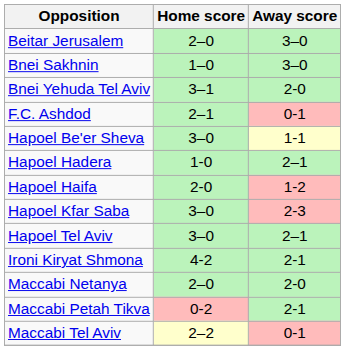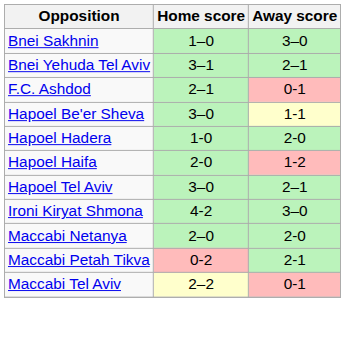 <table class="wikitable" style="text-align: center;">
 <tr>
 <th>Opposition</th>
 <th>Home score</th>
 <th>Away score</th>
-</tr>
-<tr>
-<td align="left"><a href='#'>Beitar Jerusalem</a></td>
-<td bgcolor=#BBF3BB>2–0</td>
-<td bgcolor=#BBF3BB>3–0</td>
 </tr>
 <tr>
 <td align="left"><a href='#'>Bnei Sakhnin</a></td>
 <td bgcolor=#BBF3BB>1–0</td>
 <td bgcolor=#BBF3BB>3–0</td>
 </tr>
 <tr>
 <td align="left"><a href='#'>Bnei Yehuda Tel Aviv</a></td>
 <td bgcolor=#BBF3BB>3–1</td>
-<td bgcolor=#BBF3BB>2-0</td>
+<td bgcolor=#BBF3BB>2–1</td>
 </tr>
 <tr>
 <td align="left"><a href='#'>F.C. Ashdod</a></td>
 <td bgcolor=#BBF3BB>2–1</td>
 <td bgcolor=#FFBBBB>0-1</td>
 </tr>
 <tr>
 <td align="left"><a href='#'>Hapoel Be'er Sheva</a></td>
 <td bgcolor=#BBF3BB>3–0</td>
 <td bgcolor=#FFFFCC>1-1</td>
 </tr>
 <tr>
 <td align="left"><a href='#'>Hapoel Hadera</a></td>
 <td bgcolor=#BBF3BB>1-0</td>
-<td bgcolor=#BBF3BB>2–1</td>
+<td bgcolor=#BBF3BB>2-0</td>
 </tr>
 <tr>
 <td align="left"><a href='#'>Hapoel Haifa</a></td>
 <td bgcolor=#BBF3BB>2-0</td>
 <td bgcolor=#FFBBBB>1-2</td>
-</tr>
-<tr>
-<td align="left"><a href='#'>Hapoel Kfar Saba</a></td>
-<td bgcolor=#BBF3BB>3–0</td>
-<td bgcolor=#FFBBBB>2-3</td>
 </tr>
 <tr>
 <td align="left"><a href='#'>Hapoel Tel Aviv</a></td>
 <td bgcolor=#BBF3BB>3–0</td>
 <td bgcolor=#BBF3BB>2–1</td>
 </tr>
 <tr>
 <td align="left"><a href='#'>Ironi Kiryat Shmona</a></td>
 <td bgcolor=#BBF3BB>4-2</td>
-<td bgcolor=#BBF3BB>2-1</td>
+<td bgcolor=#BBF3BB>3–0</td>
 </tr>
 <tr>
 <td align="left"><a href='#'>Maccabi Netanya</a></td>
 <td bgcolor=#BBF3BB>2–0</td>
 <td bgcolor=#BBF3BB>2-0</td>
 </tr>
 <tr>
 <td align="left"><a href='#'>Maccabi Petah Tikva</a></td>
 <td bgcolor=#FFBBBB>0-2</td>
 <td bgcolor=#BBF3BB>2-1</td>
 </tr>
 <tr>
 <td align="left"><a href='#'>Maccabi Tel Aviv</a></td>
 <td bgcolor=#FFFFCC>2–2</td>
 <td bgcolor=#FFBBBB>0-1</td>
 </tr>
 <tr>
 </tr>
 </table>
